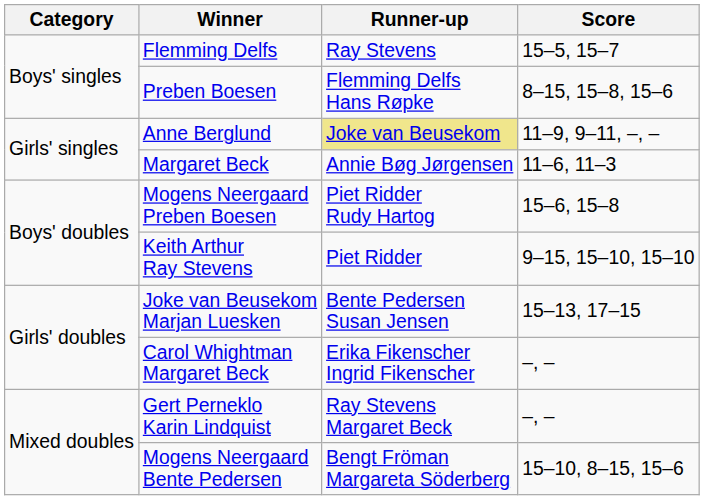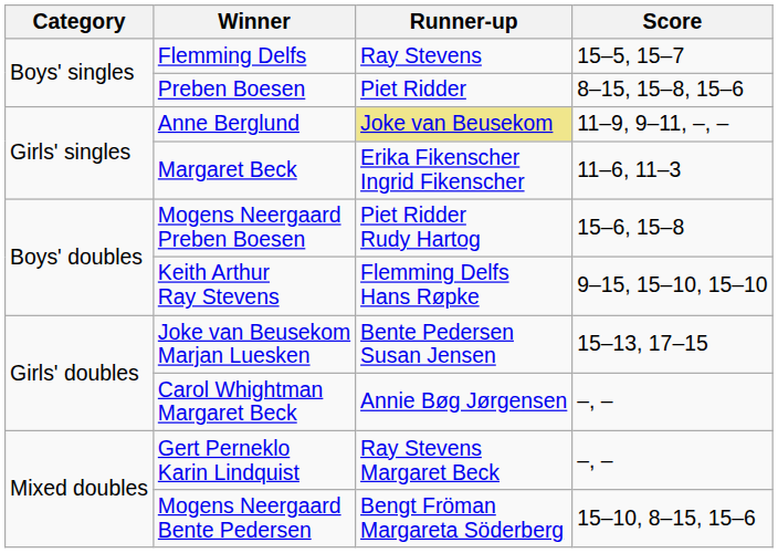 <table class="wikitable">
 <tr>
 <th>Category</th>
 <th>Winner</th>
 <th>Runner-up</th>
 <th>Score</th>
 </tr>
 <tr>
 <td rowspan=2>Boys' singles</td>
 <td> <a href='#'>Flemming Delfs</a></td>
 <td> <a href='#'>Ray Stevens</a></td>
 <td>15–5, 15–7</td>
 </tr>
 <tr>
 <td> <a href='#'>Preben Boesen</a></td>
-<td> <a href='#'>Flemming Delfs</a><br> <a href='#'>Hans Røpke</a></td>
+<td> <a href='#'>Piet Ridder</a></td>
 <td>8–15, 15–8, 15–6</td>
 </tr>
 <tr>
 <td rowspan=2>Girls' singles</td>
 <td> <a href='#'>Anne Berglund</a></td>
 <td style="background: khaki;"> <a href='#'>Joke van Beusekom</a></td>
 <td>11–9, 9–11, –, –</td>
 </tr>
 <tr>
 <td> <a href='#'>Margaret Beck</a></td>
-<td> <a href='#'>Annie Bøg Jørgensen</a></td>
+<td> <a href='#'>Erika Fikenscher</a><br> <a href='#'>Ingrid Fikenscher</a></td>
 <td>11–6, 11–3</td>
 </tr>
 <tr>
 <td rowspan=2>Boys' doubles</td>
 <td> <a href='#'>Mogens Neergaard</a><br> <a href='#'>Preben Boesen</a></td>
 <td> <a href='#'>Piet Ridder</a><br> <a href='#'>Rudy Hartog</a></td>
 <td>15–6, 15–8</td>
 </tr>
 <tr>
 <td> <a href='#'>Keith Arthur</a><br> <a href='#'>Ray Stevens</a></td>
-<td> <a href='#'>Piet Ridder</a></td>
+<td> <a href='#'>Flemming Delfs</a><br> <a href='#'>Hans Røpke</a></td>
 <td>9–15, 15–10, 15–10</td>
 </tr>
 <tr>
 <td rowspan=2>Girls' doubles</td>
 <td> <a href='#'>Joke van Beusekom</a><br> <a href='#'>Marjan Luesken</a></td>
 <td> <a href='#'>Bente Pedersen</a><br> <a href='#'>Susan Jensen</a></td>
 <td>15–13, 17–15</td>
 </tr>
 <tr>
 <td> <a href='#'>Carol Whightman</a><br> <a href='#'>Margaret Beck</a></td>
-<td> <a href='#'>Erika Fikenscher</a><br> <a href='#'>Ingrid Fikenscher</a></td>
+<td> <a href='#'>Annie Bøg Jørgensen</a></td>
 <td>–, –</td>
 </tr>
 <tr>
 <td rowspan=2>Mixed doubles</td>
 <td> <a href='#'>Gert Perneklo</a><br> <a href='#'>Karin Lindquist</a></td>
 <td> <a href='#'>Ray Stevens</a><br> <a href='#'>Margaret Beck</a></td>
 <td>–, –</td>
 </tr>
 <tr>
 <td> <a href='#'>Mogens Neergaard</a><br> <a href='#'>Bente Pedersen</a></td>
 <td> <a href='#'>Bengt Fröman</a><br> <a href='#'>Margareta Söderberg</a></td>
 <td>15–10, 8–15, 15–6</td>
 </tr>
 </table>
